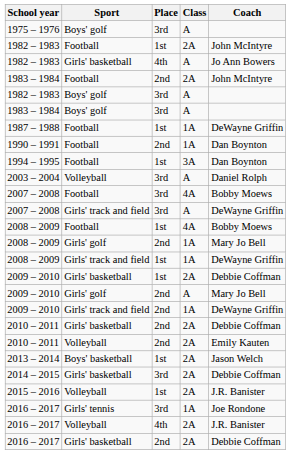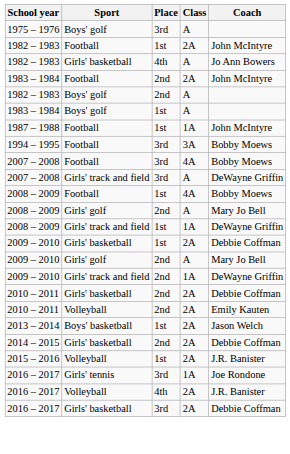 <table class="wikitable sortable collapsible collapsed" style="margin: 1em auto 1em auto;">
 <tr>
 <th>School year</th>
 <th>Sport</th>
 <th>Place</th>
 <th>Class</th>
 <th>Coach</th>
 </tr>
 <tr>
 <td>1975 – 1976</td>
 <td>Boys' golf</td>
 <td>3rd</td>
 <td>A</td>
 <td></td>
 </tr>
 <tr>
 <td>1982 – 1983</td>
 <td>Football</td>
 <td>1st</td>
 <td>2A</td>
 <td>John McIntyre</td>
 </tr>
 <tr>
 <td>1982 – 1983</td>
 <td>Girls' basketball</td>
 <td>4th</td>
 <td>A</td>
 <td>Jo Ann Bowers</td>
 </tr>
 <tr>
 <td>1983 – 1984</td>
 <td>Football</td>
 <td>2nd</td>
 <td>2A</td>
 <td>John McIntyre</td>
 </tr>
 <tr>
 <td>1982 – 1983</td>
 <td>Boys' golf</td>
-<td>3rd</td>
+<td>2nd</td>
 <td>A</td>
 <td></td>
 </tr>
 <tr>
 <td>1983 – 1984</td>
 <td>Boys' golf</td>
-<td>3rd</td>
+<td>1st</td>
 <td>A</td>
 <td></td>
 </tr>
 <tr>
 <td>1987 – 1988</td>
 <td>Football</td>
 <td>1st</td>
 <td>1A</td>
-<td>DeWayne Griffin</td>
-</tr>
-<tr>
-<td>1990 – 1991</td>
-<td>Football</td>
-<td>2nd</td>
-<td>1A</td>
-<td>Dan Boynton</td>
+<td>John McIntyre</td>
 </tr>
 <tr>
 <td>1994 – 1995</td>
 <td>Football</td>
-<td>1st</td>
+<td>3rd</td>
 <td>3A</td>
-<td>Dan Boynton</td>
-</tr>
-<tr>
-<td>2003 – 2004</td>
-<td>Volleyball</td>
-<td>3rd</td>
-<td>A</td>
-<td>Daniel Rolph</td>
+<td>Bobby Moews</td>
 </tr>
 <tr>
 <td>2007 – 2008</td>
 <td>Football</td>
 <td>3rd</td>
 <td>4A</td>
 <td>Bobby Moews</td>
 </tr>
 <tr>
 <td>2007 – 2008</td>
 <td>Girls' track and field</td>
 <td>3rd</td>
 <td>A</td>
 <td>DeWayne Griffin</td>
 </tr>
 <tr>
 <td>2008 – 2009</td>
 <td>Football</td>
 <td>1st</td>
 <td>4A</td>
 <td>Bobby Moews</td>
 </tr>
 <tr>
 <td>2008 – 2009</td>
 <td>Girls' golf</td>
 <td>2nd</td>
-<td>1A</td>
+<td>A</td>
 <td>Mary Jo Bell</td>
 </tr>
 <tr>
 <td>2008 – 2009</td>
 <td>Girls' track and field</td>
 <td>1st</td>
 <td>1A</td>
 <td>DeWayne Griffin</td>
 </tr>
 <tr>
 <td>2009 – 2010</td>
 <td>Girls' basketball</td>
 <td>1st</td>
 <td>2A</td>
 <td>Debbie Coffman</td>
 </tr>
 <tr>
 <td>2009 – 2010</td>
 <td>Girls' golf</td>
 <td>2nd</td>
 <td>A</td>
 <td>Mary Jo Bell</td>
 </tr>
 <tr>
 <td>2009 – 2010</td>
 <td>Girls' track and field</td>
 <td>2nd</td>
 <td>1A</td>
 <td>DeWayne Griffin</td>
 </tr>
 <tr>
 <td>2010 – 2011</td>
 <td>Girls' basketball</td>
 <td>2nd</td>
 <td>2A</td>
 <td>Debbie Coffman</td>
 </tr>
 <tr>
 <td>2010 – 2011</td>
 <td>Volleyball</td>
 <td>2nd</td>
 <td>2A</td>
 <td>Emily Kauten</td>
 </tr>
 <tr>
 <td>2013 – 2014</td>
 <td>Boys' basketball</td>
 <td>1st</td>
 <td>2A</td>
 <td>Jason Welch</td>
 </tr>
 <tr>
 <td>2014 – 2015</td>
 <td>Girls' basketball</td>
-<td>3rd</td>
+<td>2nd</td>
 <td>2A</td>
 <td>Debbie Coffman</td>
 </tr>
 <tr>
 <td>2015 – 2016</td>
 <td>Volleyball</td>
 <td>1st</td>
 <td>2A</td>
 <td>J.R. Banister</td>
 </tr>
 <tr>
 <td>2016 – 2017</td>
 <td>Girls' tennis</td>
 <td>3rd</td>
 <td>1A</td>
 <td>Joe Rondone</td>
 </tr>
 <tr>
 <td>2016 – 2017</td>
 <td>Volleyball</td>
 <td>4th</td>
 <td>2A</td>
 <td>J.R. Banister</td>
 </tr>
 <tr>
 <td>2016 – 2017</td>
 <td>Girls' basketball</td>
-<td>2nd</td>
+<td>3rd</td>
 <td>2A</td>
 <td>Debbie Coffman</td>
 </tr>
 </table>
